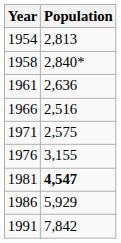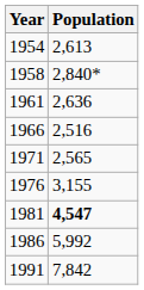 <table class="wikitable">
 <tr>
 <th>Year</th>
 <th>Population</th>
 </tr>
 <tr>
 <td>1954</td>
-<td>2,813</td>
+<td>2,613</td>
 </tr>
 <tr>
 <td>1958</td>
 <td>2,840*</td>
 </tr>
 <tr>
 <td>1961</td>
 <td>2,636</td>
 </tr>
 <tr>
 <td>1966</td>
 <td>2,516</td>
 </tr>
 <tr>
 <td>1971</td>
-<td>2,575</td>
+<td>2,565</td>
 </tr>
 <tr>
 <td>1976</td>
 <td>3,155</td>
 </tr>
 <tr>
 <td>1981</td>
 <td><strong>4,547</strong></td>
 </tr>
 <tr>
 <td>1986</td>
-<td>5,929</td>
+<td>5,992</td>
 </tr>
 <tr>
 <td>1991</td>
 <td>7,842</td>
 </tr>
 </table>
